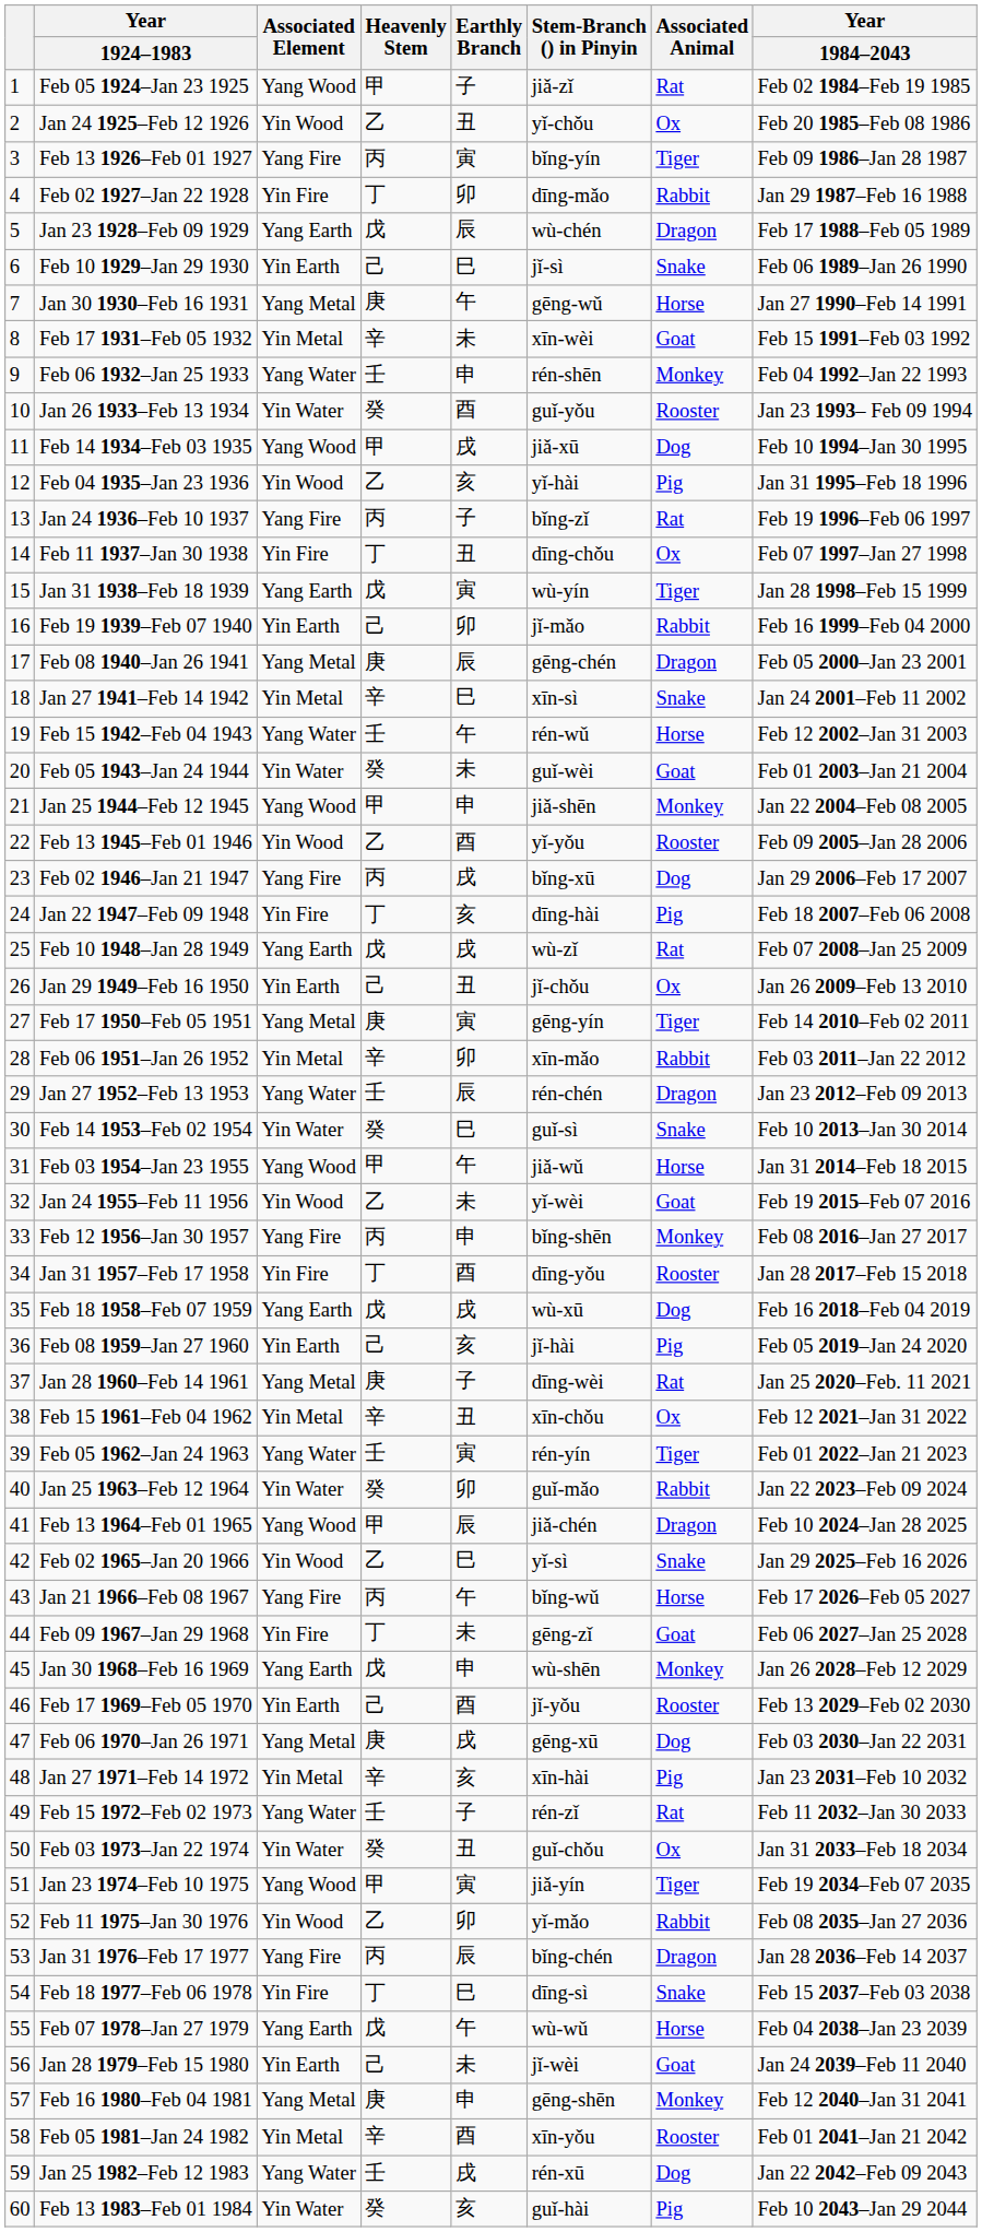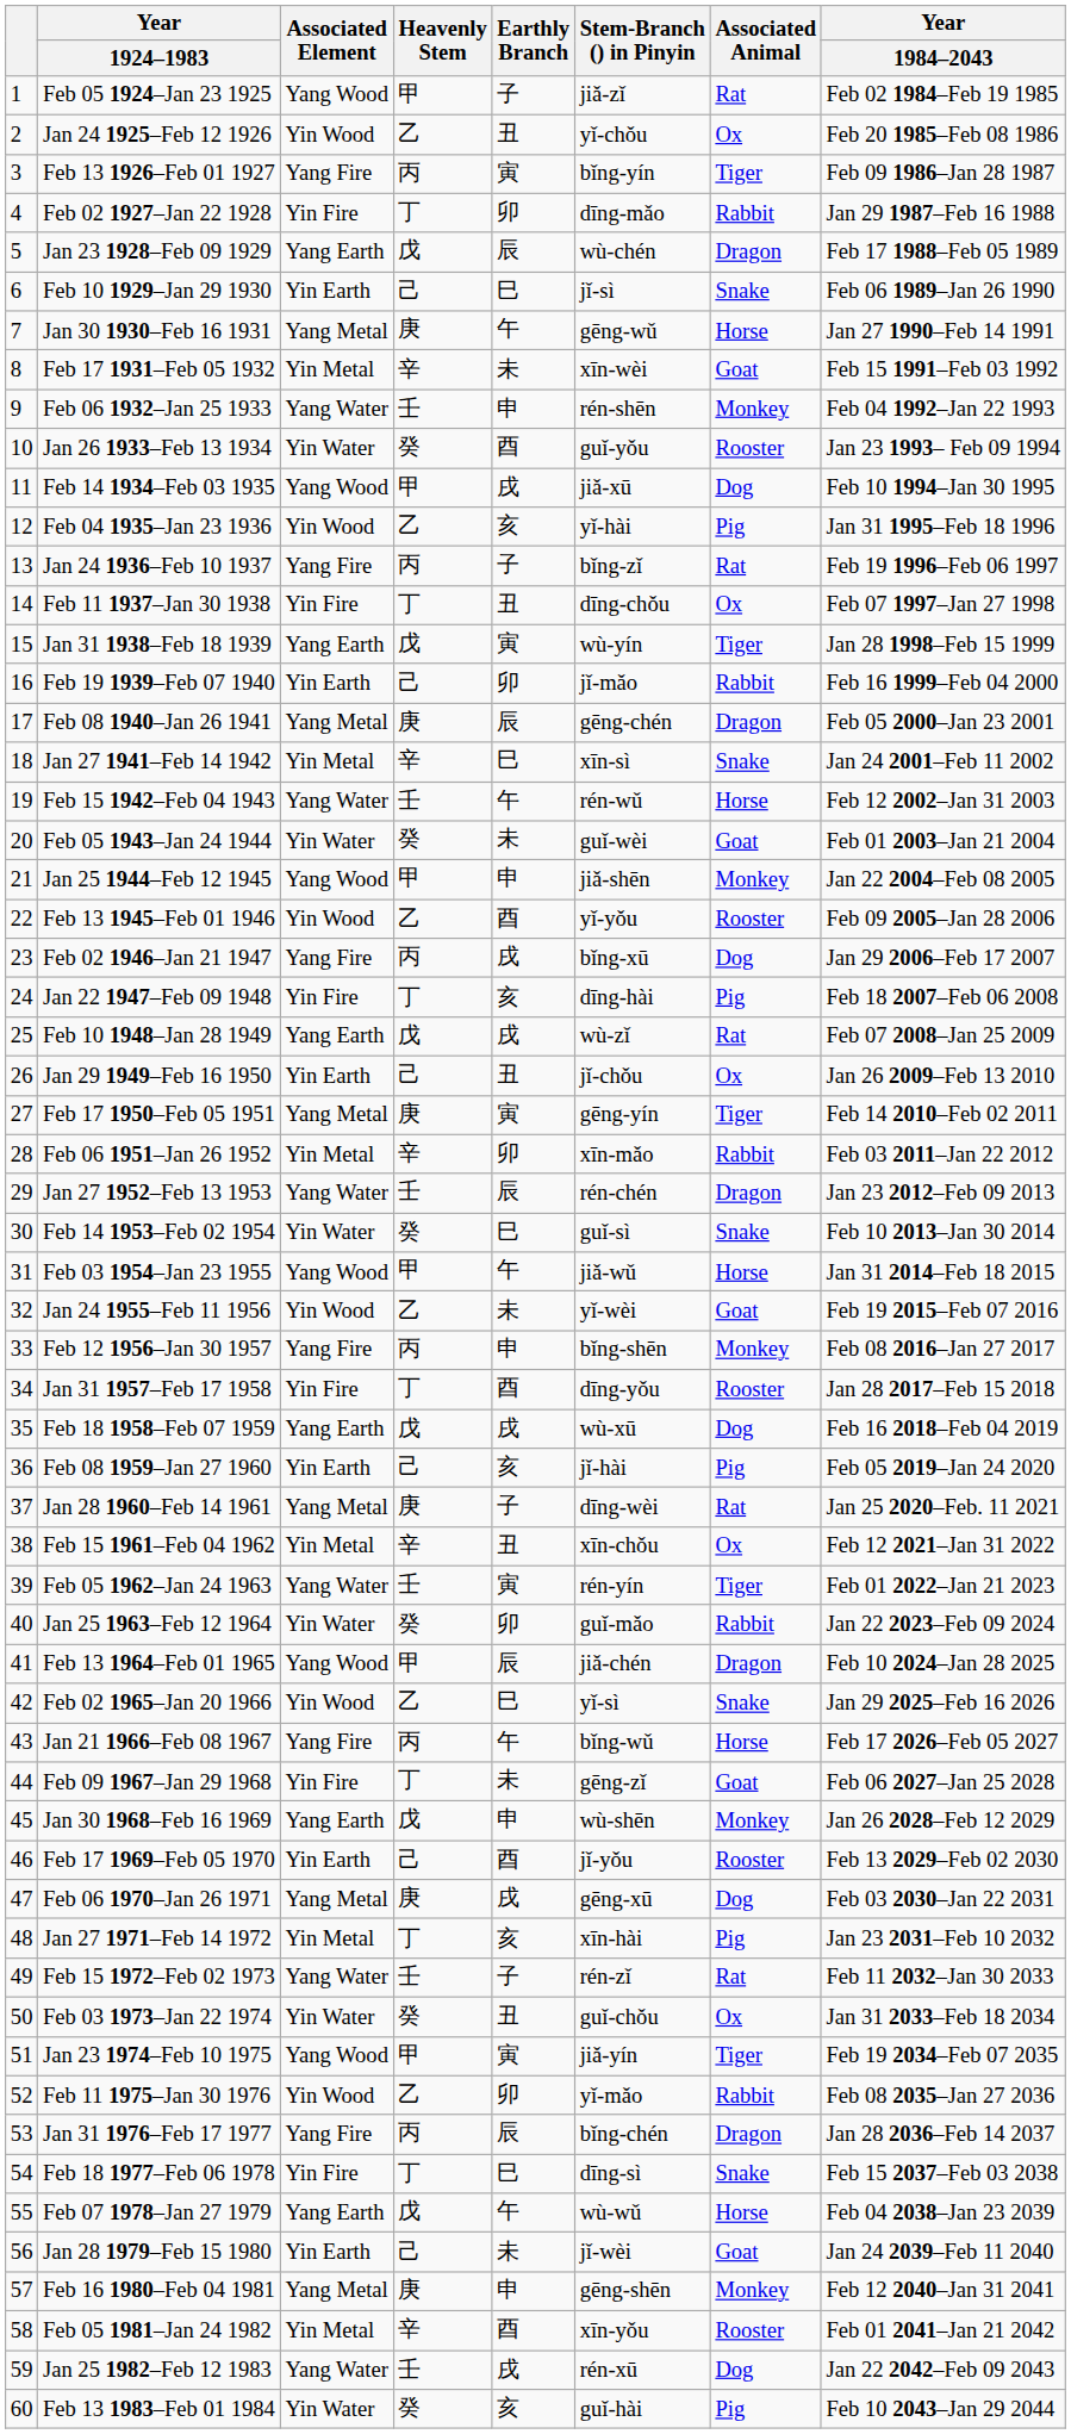 <table class="wikitable">
 <tr>
 <th rowspan=2> </th>
 <th>Year</th>
 <th rowspan=2>Associated<br>Element</th>
 <th rowspan=2>Heavenly<br>Stem</th>
 <th rowspan=2>Earthly<br>Branch</th>
 <th rowspan="2">Stem-Branch<br>() in Pinyin</th>
 <th rowspan="2">Associated<br>Animal</th>
 <th>Year</th>
 </tr>
 <tr align="center">
 <th><strong>1924–1983</strong></th>
 <th><strong>1984–2043</strong></th>
 </tr>
 <tr align="left">
 <td>1</td>
 <td>Feb 05 <strong>1924</strong>–Jan 23 1925</td>
 <td>Yang Wood</td>
 <td>甲</td>
 <td>子</td>
 <td>jiǎ-zǐ</td>
 <td><a href='#'>Rat</a></td>
 <td>Feb 02 <strong>1984</strong>–Feb 19 1985</td>
 </tr>
 <tr align="left">
 <td>2</td>
 <td>Jan 24 <strong>1925</strong>–Feb 12 1926</td>
 <td>Yin Wood</td>
 <td>乙</td>
 <td>丑</td>
 <td>yǐ-chǒu</td>
 <td><a href='#'>Ox</a></td>
 <td>Feb 20 <strong>1985</strong>–Feb 08 1986</td>
 </tr>
 <tr align="left">
 <td>3</td>
 <td>Feb 13 <strong>1926</strong>–Feb 01 1927</td>
 <td>Yang Fire</td>
 <td>丙</td>
 <td>寅</td>
 <td>bǐng-yín</td>
 <td><a href='#'>Tiger</a></td>
 <td>Feb 09 <strong>1986</strong>–Jan 28 1987</td>
 </tr>
 <tr align="left">
 <td>4</td>
 <td>Feb 02 <strong>1927</strong>–Jan 22 1928</td>
 <td>Yin Fire</td>
 <td>丁</td>
 <td>卯</td>
 <td>dīng-mǎo</td>
 <td><a href='#'>Rabbit</a></td>
 <td>Jan 29 <strong>1987</strong>–Feb 16 1988</td>
 </tr>
 <tr align="left">
 <td>5</td>
 <td>Jan 23 <strong>1928</strong>–Feb 09 1929</td>
 <td>Yang Earth</td>
 <td>戊</td>
 <td>辰</td>
 <td>wù-chén</td>
 <td><a href='#'>Dragon</a></td>
 <td>Feb 17 <strong>1988</strong>–Feb 05 1989</td>
 </tr>
 <tr align="left">
 <td>6</td>
 <td>Feb 10 <strong>1929</strong>–Jan 29 1930</td>
 <td>Yin Earth</td>
 <td>己</td>
 <td>巳</td>
 <td>jǐ-sì</td>
 <td><a href='#'>Snake</a></td>
 <td>Feb 06 <strong>1989</strong>–Jan 26 1990</td>
 </tr>
 <tr align="left">
 <td>7</td>
 <td>Jan 30 <strong>1930</strong>–Feb 16 1931</td>
 <td>Yang Metal</td>
 <td>庚</td>
 <td>午</td>
 <td>gēng-wǔ</td>
 <td><a href='#'>Horse</a></td>
 <td>Jan 27 <strong>1990</strong>–Feb 14 1991</td>
 </tr>
 <tr align="left">
 <td>8</td>
 <td>Feb 17 <strong>1931</strong>–Feb 05 1932</td>
 <td>Yin Metal</td>
 <td>辛</td>
 <td>未</td>
 <td>xīn-wèi</td>
 <td><a href='#'>Goat</a></td>
 <td>Feb 15 <strong>1991</strong>–Feb 03 1992</td>
 </tr>
 <tr align="left">
 <td>9</td>
 <td>Feb 06 <strong>1932</strong>–Jan 25 1933</td>
 <td>Yang Water</td>
 <td>壬</td>
 <td>申</td>
 <td>rén-shēn</td>
 <td><a href='#'>Monkey</a></td>
 <td>Feb 04 <strong>1992</strong>–Jan 22 1993</td>
 </tr>
 <tr align="left">
 <td>10</td>
 <td>Jan 26 <strong>1933</strong>–Feb 13 1934</td>
 <td>Yin Water</td>
 <td>癸</td>
 <td>酉</td>
 <td>guǐ-yǒu</td>
 <td><a href='#'>Rooster</a></td>
 <td>Jan 23 <strong>1993</strong>– Feb 09 1994</td>
 </tr>
 <tr align="left">
 <td>11</td>
 <td>Feb 14 <strong>1934</strong>–Feb 03 1935</td>
 <td>Yang Wood</td>
 <td>甲</td>
 <td>戌</td>
 <td>jiǎ-xū</td>
 <td><a href='#'>Dog</a></td>
 <td>Feb 10 <strong>1994</strong>–Jan 30 1995</td>
 </tr>
 <tr align="left">
 <td>12</td>
 <td>Feb 04 <strong>1935</strong>–Jan 23 1936</td>
 <td>Yin Wood</td>
 <td>乙</td>
 <td>亥</td>
 <td>yǐ-hài</td>
 <td><a href='#'>Pig</a></td>
 <td>Jan 31 <strong>1995</strong>–Feb 18 1996</td>
 </tr>
 <tr align="left">
 <td>13</td>
 <td>Jan 24 <strong>1936</strong>–Feb 10 1937</td>
 <td>Yang Fire</td>
 <td>丙</td>
 <td>子</td>
 <td>bǐng-zǐ</td>
 <td><a href='#'>Rat</a></td>
 <td>Feb 19 <strong>1996</strong>–Feb 06 1997</td>
 </tr>
 <tr align="left">
 <td>14</td>
 <td>Feb 11 <strong>1937</strong>–Jan 30 1938</td>
 <td>Yin Fire</td>
 <td>丁</td>
 <td>丑</td>
 <td>dīng-chǒu</td>
 <td><a href='#'>Ox</a></td>
 <td>Feb 07 <strong>1997</strong>–Jan 27 1998</td>
 </tr>
 <tr align="left">
 <td>15</td>
 <td>Jan 31 <strong>1938</strong>–Feb 18 1939</td>
 <td>Yang Earth</td>
 <td>戊</td>
 <td>寅</td>
 <td>wù-yín</td>
 <td><a href='#'>Tiger</a></td>
 <td>Jan 28 <strong>1998</strong>–Feb 15 1999</td>
 </tr>
 <tr align="left">
 <td>16</td>
 <td>Feb 19 <strong>1939</strong>–Feb 07 1940</td>
 <td>Yin Earth</td>
 <td>己</td>
 <td>卯</td>
 <td>jǐ-mǎo</td>
 <td><a href='#'>Rabbit</a></td>
 <td>Feb 16 <strong>1999</strong>–Feb 04 2000</td>
 </tr>
 <tr align="left">
 <td>17</td>
 <td>Feb 08 <strong>1940</strong>–Jan 26 1941</td>
 <td>Yang Metal</td>
 <td>庚</td>
 <td>辰</td>
 <td>gēng-chén</td>
 <td><a href='#'>Dragon</a></td>
 <td>Feb 05 <strong>2000</strong>–Jan 23 2001</td>
 </tr>
 <tr align="left">
 <td>18</td>
 <td>Jan 27 <strong>1941</strong>–Feb 14 1942</td>
 <td>Yin Metal</td>
 <td>辛</td>
 <td>巳</td>
 <td>xīn-sì</td>
 <td><a href='#'>Snake</a></td>
 <td>Jan 24 <strong>2001</strong>–Feb 11 2002</td>
 </tr>
 <tr align="left">
 <td>19</td>
 <td>Feb 15 <strong>1942</strong>–Feb 04 1943</td>
 <td>Yang Water</td>
 <td>壬</td>
 <td>午</td>
 <td>rén-wǔ</td>
 <td><a href='#'>Horse</a></td>
 <td>Feb 12 <strong>2002</strong>–Jan 31 2003</td>
 </tr>
 <tr align="left">
 <td>20</td>
 <td>Feb 05 <strong>1943</strong>–Jan 24 1944</td>
 <td>Yin Water</td>
 <td>癸</td>
 <td>未</td>
 <td>guǐ-wèi</td>
 <td><a href='#'>Goat</a></td>
 <td>Feb 01 <strong>2003</strong>–Jan 21 2004</td>
 </tr>
 <tr align="left">
 <td>21</td>
 <td>Jan 25 <strong>1944</strong>–Feb 12 1945</td>
 <td>Yang Wood</td>
 <td>甲</td>
 <td>申</td>
 <td>jiǎ-shēn</td>
 <td><a href='#'>Monkey</a></td>
 <td>Jan 22 <strong>2004</strong>–Feb 08 2005</td>
 </tr>
 <tr align="left">
 <td>22</td>
 <td>Feb 13 <strong>1945</strong>–Feb 01 1946</td>
 <td>Yin Wood</td>
 <td>乙</td>
 <td>酉</td>
 <td>yǐ-yǒu</td>
 <td><a href='#'>Rooster</a></td>
 <td>Feb 09 <strong>2005</strong>–Jan 28 2006</td>
 </tr>
 <tr align="left">
 <td>23</td>
 <td>Feb 02 <strong>1946</strong>–Jan 21 1947</td>
 <td>Yang Fire</td>
 <td>丙</td>
 <td>戌</td>
 <td>bǐng-xū</td>
 <td><a href='#'>Dog</a></td>
 <td>Jan 29 <strong>2006</strong>–Feb 17 2007</td>
 </tr>
 <tr align="left">
 <td>24</td>
 <td>Jan 22 <strong>1947</strong>–Feb 09 1948</td>
 <td>Yin Fire</td>
 <td>丁</td>
 <td>亥</td>
 <td>dīng-hài</td>
 <td><a href='#'>Pig</a></td>
 <td>Feb 18 <strong>2007</strong>–Feb 06 2008</td>
 </tr>
 <tr align="left">
 <td>25</td>
 <td>Feb 10 <strong>1948</strong>–Jan 28 1949</td>
 <td>Yang Earth</td>
 <td>戊</td>
 <td>戌</td>
 <td>wù-zǐ</td>
 <td><a href='#'>Rat</a></td>
 <td>Feb 07 <strong>2008</strong>–Jan 25 2009</td>
 </tr>
 <tr align="left">
 <td>26</td>
 <td>Jan 29 <strong>1949</strong>–Feb 16 1950</td>
 <td>Yin Earth</td>
 <td>己</td>
 <td>丑</td>
 <td>jǐ-chǒu</td>
 <td><a href='#'>Ox</a></td>
 <td>Jan 26 <strong>2009</strong>–Feb 13 2010</td>
 </tr>
 <tr align="left">
 <td>27</td>
 <td>Feb 17 <strong>1950</strong>–Feb 05 1951</td>
 <td>Yang Metal</td>
 <td>庚</td>
 <td>寅</td>
 <td>gēng-yín</td>
 <td><a href='#'>Tiger</a></td>
 <td>Feb 14 <strong>2010</strong>–Feb 02 2011</td>
 </tr>
 <tr align="left">
 <td>28</td>
 <td>Feb 06 <strong>1951</strong>–Jan 26 1952</td>
 <td>Yin Metal</td>
 <td>辛</td>
 <td>卯</td>
 <td>xīn-mǎo</td>
 <td><a href='#'>Rabbit</a></td>
 <td>Feb 03 <strong>2011</strong>–Jan 22 2012</td>
 </tr>
 <tr align="left">
 <td>29</td>
 <td>Jan 27 <strong>1952</strong>–Feb 13 1953</td>
 <td>Yang Water</td>
 <td>壬</td>
 <td>辰</td>
 <td>rén-chén</td>
 <td><a href='#'>Dragon</a></td>
 <td>Jan 23 <strong>2012</strong>–Feb 09 2013</td>
 </tr>
 <tr align="left">
 <td>30</td>
 <td>Feb 14 <strong>1953</strong>–Feb 02 1954</td>
 <td>Yin Water</td>
 <td>癸</td>
 <td>巳</td>
 <td>guǐ-sì</td>
 <td><a href='#'>Snake</a></td>
 <td>Feb 10 <strong>2013</strong>–Jan 30 2014</td>
 </tr>
 <tr align="left">
 <td>31</td>
 <td>Feb 03 <strong>1954</strong>–Jan 23 1955</td>
 <td>Yang Wood</td>
 <td>甲</td>
 <td>午</td>
 <td>jiǎ-wǔ</td>
 <td><a href='#'>Horse</a></td>
 <td>Jan 31 <strong>2014</strong>–Feb 18 2015</td>
 </tr>
 <tr align="left">
 <td>32</td>
 <td>Jan 24 <strong>1955</strong>–Feb 11 1956</td>
 <td>Yin Wood</td>
 <td>乙</td>
 <td>未</td>
 <td>yǐ-wèi</td>
 <td><a href='#'>Goat</a></td>
 <td>Feb 19 <strong>2015</strong>–Feb 07 2016</td>
 </tr>
 <tr align="left">
 <td>33</td>
 <td>Feb 12 <strong>1956</strong>–Jan 30 1957</td>
 <td>Yang Fire</td>
 <td>丙</td>
 <td>申</td>
 <td>bǐng-shēn</td>
 <td><a href='#'>Monkey</a></td>
 <td>Feb 08 <strong>2016</strong>–Jan 27 2017</td>
 </tr>
 <tr align="left">
 <td>34</td>
 <td>Jan 31 <strong>1957</strong>–Feb 17 1958</td>
 <td>Yin Fire</td>
 <td>丁</td>
 <td>酉</td>
 <td>dīng-yǒu</td>
 <td><a href='#'>Rooster</a></td>
 <td>Jan 28 <strong>2017</strong>–Feb 15 2018</td>
 </tr>
 <tr align="left">
 <td>35</td>
 <td>Feb 18 <strong>1958</strong>–Feb 07 1959</td>
 <td>Yang Earth</td>
 <td>戊</td>
 <td>戌</td>
 <td>wù-xū</td>
 <td><a href='#'>Dog</a></td>
 <td>Feb 16 <strong>2018</strong>–Feb 04 2019</td>
 </tr>
 <tr align="left">
 <td>36</td>
 <td>Feb 08 <strong>1959</strong>–Jan 27 1960</td>
 <td>Yin Earth</td>
 <td>己</td>
 <td>亥</td>
 <td>jǐ-hài</td>
 <td><a href='#'>Pig</a></td>
 <td>Feb 05 <strong>2019</strong>–Jan 24 2020</td>
 </tr>
 <tr align="left">
 <td>37</td>
 <td>Jan 28 <strong>1960</strong>–Feb 14 1961</td>
 <td>Yang Metal</td>
 <td>庚</td>
 <td>子</td>
 <td>dīng-wèi</td>
 <td><a href='#'>Rat</a></td>
 <td>Jan 25 <strong>2020</strong>–Feb. 11 2021</td>
 </tr>
 <tr align="left">
 <td>38</td>
 <td>Feb 15 <strong>1961</strong>–Feb 04 1962</td>
 <td>Yin Metal</td>
 <td>辛</td>
 <td>丑</td>
 <td>xīn-chǒu</td>
 <td><a href='#'>Ox</a></td>
 <td>Feb 12 <strong>2021</strong>–Jan 31 2022</td>
 </tr>
 <tr align="left">
 <td>39</td>
 <td>Feb 05 <strong>1962</strong>–Jan 24 1963</td>
 <td>Yang Water</td>
 <td>壬</td>
 <td>寅</td>
 <td>rén-yín</td>
 <td><a href='#'>Tiger</a></td>
 <td>Feb 01 <strong>2022</strong>–Jan 21 2023</td>
 </tr>
 <tr align="left">
 <td>40</td>
 <td>Jan 25 <strong>1963</strong>–Feb 12 1964</td>
 <td>Yin Water</td>
 <td>癸</td>
 <td>卯</td>
 <td>guǐ-mǎo</td>
 <td><a href='#'>Rabbit</a></td>
 <td>Jan 22 <strong>2023</strong>–Feb 09 2024</td>
 </tr>
 <tr align="left">
 <td>41</td>
 <td>Feb 13 <strong>1964</strong>–Feb 01 1965</td>
 <td>Yang Wood</td>
 <td>甲</td>
 <td>辰</td>
 <td>jiǎ-chén</td>
 <td><a href='#'>Dragon</a></td>
 <td>Feb 10 <strong>2024</strong>–Jan 28 2025</td>
 </tr>
 <tr align="left">
 <td>42</td>
 <td>Feb 02 <strong>1965</strong>–Jan 20 1966</td>
 <td>Yin Wood</td>
 <td>乙</td>
 <td>巳</td>
 <td>yǐ-sì</td>
 <td><a href='#'>Snake</a></td>
 <td>Jan 29 <strong>2025</strong>–Feb 16 2026</td>
 </tr>
 <tr align="left">
 <td>43</td>
 <td>Jan 21 <strong>1966</strong>–Feb 08 1967</td>
 <td>Yang Fire</td>
 <td>丙</td>
 <td>午</td>
 <td>bǐng-wǔ</td>
 <td><a href='#'>Horse</a></td>
 <td>Feb 17 <strong>2026</strong>–Feb 05 2027</td>
 </tr>
 <tr align="left">
 <td>44</td>
 <td>Feb 09 <strong>1967</strong>–Jan 29 1968</td>
 <td>Yin Fire</td>
 <td>丁</td>
 <td>未</td>
 <td>gēng-zǐ</td>
 <td><a href='#'>Goat</a></td>
 <td>Feb 06 <strong>2027</strong>–Jan 25 2028</td>
 </tr>
 <tr align="left">
 <td>45</td>
 <td>Jan 30 <strong>1968</strong>–Feb 16 1969</td>
 <td>Yang Earth</td>
 <td>戊</td>
 <td>申</td>
 <td>wù-shēn</td>
 <td><a href='#'>Monkey</a></td>
 <td>Jan 26 <strong>2028</strong>–Feb 12 2029</td>
 </tr>
 <tr align="left">
 <td>46</td>
 <td>Feb 17 <strong>1969</strong>–Feb 05 1970</td>
 <td>Yin Earth</td>
 <td>己</td>
 <td>酉</td>
 <td>jǐ-yǒu</td>
 <td><a href='#'>Rooster</a></td>
 <td>Feb 13 <strong>2029</strong>–Feb 02 2030</td>
 </tr>
 <tr align="left">
 <td>47</td>
 <td>Feb 06 <strong>1970</strong>–Jan 26 1971</td>
 <td>Yang Metal</td>
 <td>庚</td>
 <td>戌</td>
 <td>gēng-xū</td>
 <td><a href='#'>Dog</a></td>
 <td>Feb 03 <strong>2030</strong>–Jan 22 2031</td>
 </tr>
 <tr align="left">
 <td>48</td>
 <td>Jan 27 <strong>1971</strong>–Feb 14 1972</td>
 <td>Yin Metal</td>
-<td>辛</td>
+<td>丁</td>
 <td>亥</td>
 <td>xīn-hài</td>
 <td><a href='#'>Pig</a></td>
 <td>Jan 23 <strong>2031</strong>–Feb 10 2032</td>
 </tr>
 <tr align="left">
 <td>49</td>
 <td>Feb 15 <strong>1972</strong>–Feb 02 1973</td>
 <td>Yang Water</td>
 <td>壬</td>
 <td>子</td>
 <td>rén-zǐ</td>
 <td><a href='#'>Rat</a></td>
 <td>Feb 11 <strong>2032</strong>–Jan 30 2033</td>
 </tr>
 <tr align="left">
 <td>50</td>
 <td>Feb 03 <strong>1973</strong>–Jan 22 1974</td>
 <td>Yin Water</td>
 <td>癸</td>
 <td>丑</td>
 <td>guǐ-chǒu</td>
 <td><a href='#'>Ox</a></td>
 <td>Jan 31 <strong>2033</strong>–Feb 18 2034</td>
 </tr>
 <tr align="left">
 <td>51</td>
 <td>Jan 23 <strong>1974</strong>–Feb 10 1975</td>
 <td>Yang Wood</td>
 <td>甲</td>
 <td>寅</td>
 <td>jiǎ-yín</td>
 <td><a href='#'>Tiger</a></td>
 <td>Feb 19 <strong>2034</strong>–Feb 07 2035</td>
 </tr>
 <tr align="left">
 <td>52</td>
 <td>Feb 11 <strong>1975</strong>–Jan 30 1976</td>
 <td>Yin Wood</td>
 <td>乙</td>
 <td>卯</td>
 <td>yǐ-mǎo</td>
 <td><a href='#'>Rabbit</a></td>
 <td>Feb 08 <strong>2035</strong>–Jan 27 2036</td>
 </tr>
 <tr align="left">
 <td>53</td>
 <td>Jan 31 <strong>1976</strong>–Feb 17 1977</td>
 <td>Yang Fire</td>
 <td>丙</td>
 <td>辰</td>
 <td>bǐng-chén</td>
 <td><a href='#'>Dragon</a></td>
 <td>Jan 28 <strong>2036</strong>–Feb 14 2037</td>
 </tr>
 <tr align="left">
 <td>54</td>
 <td>Feb 18 <strong>1977</strong>–Feb 06 1978</td>
 <td>Yin Fire</td>
 <td>丁</td>
 <td>巳</td>
 <td>dīng-sì</td>
 <td><a href='#'>Snake</a></td>
 <td>Feb 15 <strong>2037</strong>–Feb 03 2038</td>
 </tr>
 <tr align="left">
 <td>55</td>
 <td>Feb 07 <strong>1978</strong>–Jan 27 1979</td>
 <td>Yang Earth</td>
 <td>戊</td>
 <td>午</td>
 <td>wù-wǔ</td>
 <td><a href='#'>Horse</a></td>
 <td>Feb 04 <strong>2038</strong>–Jan 23 2039</td>
 </tr>
 <tr align="left">
 <td>56</td>
 <td>Jan 28 <strong>1979</strong>–Feb 15 1980</td>
 <td>Yin Earth</td>
 <td>己</td>
 <td>未</td>
 <td>jǐ-wèi</td>
 <td><a href='#'>Goat</a></td>
 <td>Jan 24 <strong>2039</strong>–Feb 11 2040</td>
 </tr>
 <tr align="left">
 <td>57</td>
 <td>Feb 16 <strong>1980</strong>–Feb 04 1981</td>
 <td>Yang Metal</td>
 <td>庚</td>
 <td>申</td>
 <td>gēng-shēn</td>
 <td><a href='#'>Monkey</a></td>
 <td>Feb 12 <strong>2040</strong>–Jan 31 2041</td>
 </tr>
 <tr align="left">
 <td>58</td>
 <td>Feb 05 <strong>1981</strong>–Jan 24 1982</td>
 <td>Yin Metal</td>
 <td>辛</td>
 <td>酉</td>
 <td>xīn-yǒu</td>
 <td><a href='#'>Rooster</a></td>
 <td>Feb 01 <strong>2041</strong>–Jan 21 2042</td>
 </tr>
 <tr align="left">
 <td>59</td>
 <td>Jan 25 <strong>1982</strong>–Feb 12 1983</td>
 <td>Yang Water</td>
 <td>壬</td>
 <td>戌</td>
 <td>rén-xū</td>
 <td><a href='#'>Dog</a></td>
 <td>Jan 22 <strong>2042</strong>–Feb 09 2043</td>
 </tr>
 <tr align="left">
 <td>60</td>
 <td>Feb 13 <strong>1983</strong>–Feb 01 1984</td>
 <td>Yin Water</td>
 <td>癸</td>
 <td>亥</td>
 <td>guǐ-hài</td>
 <td><a href='#'>Pig</a></td>
 <td>Feb 10 <strong>2043</strong>–Jan 29 2044</td>
 </tr>
 </table>
